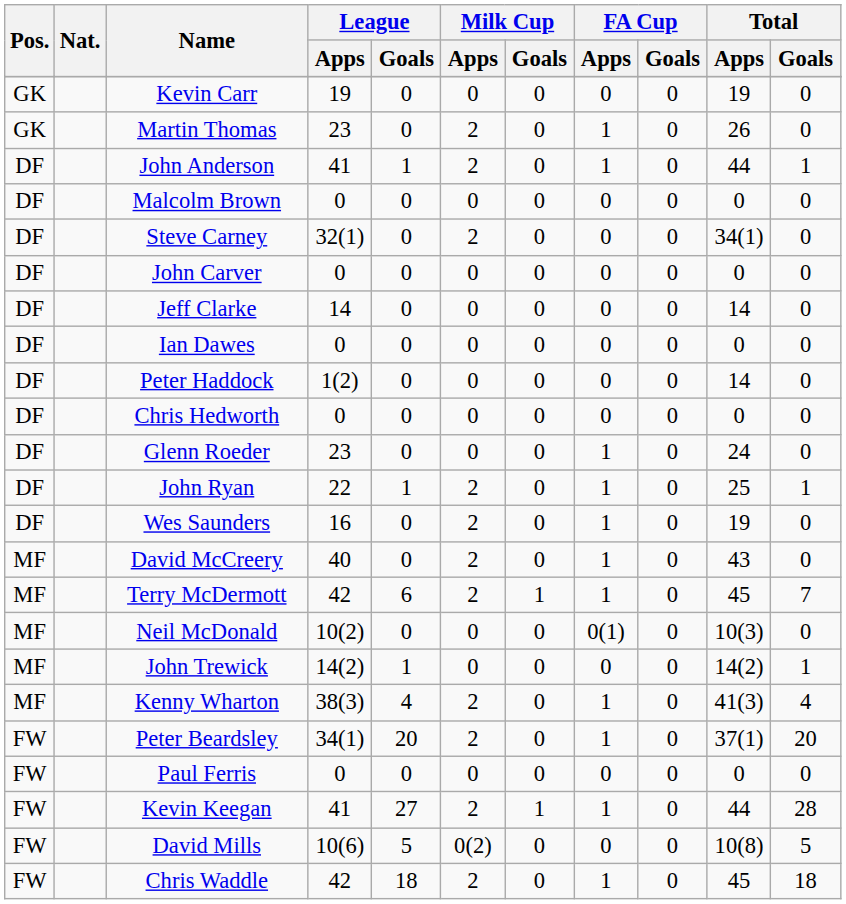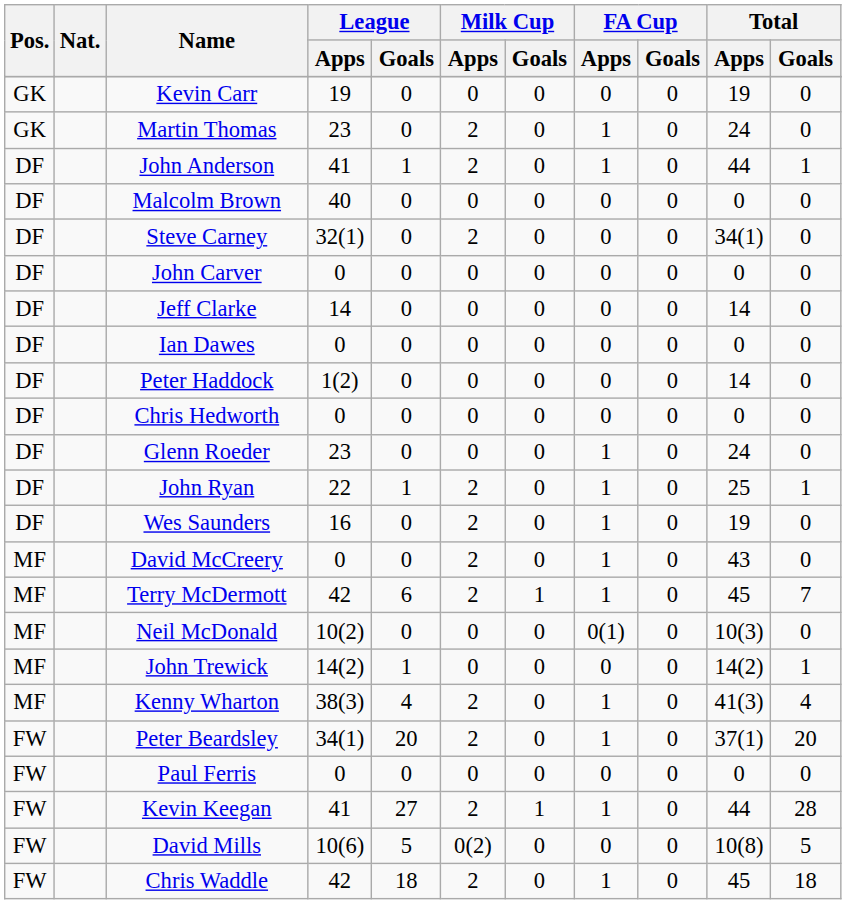 <table class="wikitable plainrowheaders" style="text-align:center">
 <tr>
 <th rowspan="2">Pos.</th>
 <th rowspan="2">Nat.</th>
 <th rowspan="2" width="136">Name</th>
 <th colspan="2" width="87"><a href='#'>League</a></th>
 <th colspan="2" width="87"><a href='#'>Milk Cup</a></th>
 <th colspan="2" width="87"><a href='#'>FA Cup</a></th>
 <th colspan="2" width="87">Total</th>
 </tr>
 <tr>
 <th>Apps</th>
 <th>Goals</th>
 <th>Apps</th>
 <th>Goals</th>
 <th>Apps</th>
 <th>Goals</th>
 <th>Apps</th>
 <th>Goals</th>
 </tr>
 <tr>
 </tr>
 <tr>
 <td>GK</td>
 <td></td>
 <td><a href='#'>Kevin Carr</a></td>
 <td>19</td>
 <td>0</td>
 <td>0</td>
 <td>0</td>
 <td>0</td>
 <td>0</td>
 <td>19</td>
 <td>0</td>
 </tr>
 <tr>
 <td>GK</td>
 <td></td>
 <td><a href='#'>Martin Thomas</a></td>
 <td>23</td>
 <td>0</td>
 <td>2</td>
 <td>0</td>
 <td>1</td>
 <td>0</td>
-<td>26</td>
+<td>24</td>
 <td>0</td>
 </tr>
 <tr>
 <td>DF</td>
 <td></td>
 <td><a href='#'>John Anderson</a></td>
 <td>41</td>
 <td>1</td>
 <td>2</td>
 <td>0</td>
 <td>1</td>
 <td>0</td>
 <td>44</td>
 <td>1</td>
 </tr>
 <tr>
 <td>DF</td>
 <td></td>
 <td><a href='#'>Malcolm Brown</a></td>
-<td>0</td>
+<td>40</td>
 <td>0</td>
 <td>0</td>
 <td>0</td>
 <td>0</td>
 <td>0</td>
 <td>0</td>
 <td>0</td>
 </tr>
 <tr>
 <td>DF</td>
 <td></td>
 <td><a href='#'>Steve Carney</a></td>
 <td>32(1)</td>
 <td>0</td>
 <td>2</td>
 <td>0</td>
 <td>0</td>
 <td>0</td>
 <td>34(1)</td>
 <td>0</td>
 </tr>
 <tr>
 <td>DF</td>
 <td></td>
 <td><a href='#'>John Carver</a></td>
 <td>0</td>
 <td>0</td>
 <td>0</td>
 <td>0</td>
 <td>0</td>
 <td>0</td>
 <td>0</td>
 <td>0</td>
 </tr>
 <tr>
 <td>DF</td>
 <td></td>
 <td><a href='#'>Jeff Clarke</a></td>
 <td>14</td>
 <td>0</td>
 <td>0</td>
 <td>0</td>
 <td>0</td>
 <td>0</td>
 <td>14</td>
 <td>0</td>
 </tr>
 <tr>
 <td>DF</td>
 <td></td>
 <td><a href='#'>Ian Dawes</a></td>
 <td>0</td>
 <td>0</td>
 <td>0</td>
 <td>0</td>
 <td>0</td>
 <td>0</td>
 <td>0</td>
 <td>0</td>
 </tr>
 <tr>
 <td>DF</td>
 <td></td>
 <td><a href='#'>Peter Haddock</a></td>
 <td>1(2)</td>
 <td>0</td>
 <td>0</td>
 <td>0</td>
 <td>0</td>
 <td>0</td>
 <td>14</td>
 <td>0</td>
 </tr>
 <tr>
 <td>DF</td>
 <td></td>
 <td><a href='#'>Chris Hedworth</a></td>
 <td>0</td>
 <td>0</td>
 <td>0</td>
 <td>0</td>
 <td>0</td>
 <td>0</td>
 <td>0</td>
 <td>0</td>
 </tr>
 <tr>
 <td>DF</td>
 <td></td>
 <td><a href='#'>Glenn Roeder</a></td>
 <td>23</td>
 <td>0</td>
 <td>0</td>
 <td>0</td>
 <td>1</td>
 <td>0</td>
 <td>24</td>
 <td>0</td>
 </tr>
 <tr>
 <td>DF</td>
 <td></td>
 <td><a href='#'>John Ryan</a></td>
 <td>22</td>
 <td>1</td>
 <td>2</td>
 <td>0</td>
 <td>1</td>
 <td>0</td>
 <td>25</td>
 <td>1</td>
 </tr>
 <tr>
 <td>DF</td>
 <td></td>
 <td><a href='#'>Wes Saunders</a></td>
 <td>16</td>
 <td>0</td>
 <td>2</td>
 <td>0</td>
 <td>1</td>
 <td>0</td>
 <td>19</td>
 <td>0</td>
 </tr>
 <tr>
 <td>MF</td>
 <td></td>
 <td><a href='#'>David McCreery</a></td>
-<td>40</td>
+<td>0</td>
 <td>0</td>
 <td>2</td>
 <td>0</td>
 <td>1</td>
 <td>0</td>
 <td>43</td>
 <td>0</td>
 </tr>
 <tr>
 <td>MF</td>
 <td></td>
 <td><a href='#'>Terry McDermott</a></td>
 <td>42</td>
 <td>6</td>
 <td>2</td>
 <td>1</td>
 <td>1</td>
 <td>0</td>
 <td>45</td>
 <td>7</td>
 </tr>
 <tr>
 <td>MF</td>
 <td></td>
 <td><a href='#'>Neil McDonald</a></td>
 <td>10(2)</td>
 <td>0</td>
 <td>0</td>
 <td>0</td>
 <td>0(1)</td>
 <td>0</td>
 <td>10(3)</td>
 <td>0</td>
 </tr>
 <tr>
 <td>MF</td>
 <td></td>
 <td><a href='#'>John Trewick</a></td>
 <td>14(2)</td>
 <td>1</td>
 <td>0</td>
 <td>0</td>
 <td>0</td>
 <td>0</td>
 <td>14(2)</td>
 <td>1</td>
 </tr>
 <tr>
 <td>MF</td>
 <td></td>
 <td><a href='#'>Kenny Wharton</a></td>
 <td>38(3)</td>
 <td>4</td>
 <td>2</td>
 <td>0</td>
 <td>1</td>
 <td>0</td>
 <td>41(3)</td>
 <td>4</td>
 </tr>
 <tr>
 <td>FW</td>
 <td></td>
 <td><a href='#'>Peter Beardsley</a></td>
 <td>34(1)</td>
 <td>20</td>
 <td>2</td>
 <td>0</td>
 <td>1</td>
 <td>0</td>
 <td>37(1)</td>
 <td>20</td>
 </tr>
 <tr>
 <td>FW</td>
 <td></td>
 <td><a href='#'>Paul Ferris</a></td>
 <td>0</td>
 <td>0</td>
 <td>0</td>
 <td>0</td>
 <td>0</td>
 <td>0</td>
 <td>0</td>
 <td>0</td>
 </tr>
 <tr>
 <td>FW</td>
 <td></td>
 <td><a href='#'>Kevin Keegan</a></td>
 <td>41</td>
 <td>27</td>
 <td>2</td>
 <td>1</td>
 <td>1</td>
 <td>0</td>
 <td>44</td>
 <td>28</td>
 </tr>
 <tr>
 <td>FW</td>
 <td></td>
 <td><a href='#'>David Mills</a></td>
 <td>10(6)</td>
 <td>5</td>
 <td>0(2)</td>
 <td>0</td>
 <td>0</td>
 <td>0</td>
 <td>10(8)</td>
 <td>5</td>
 </tr>
 <tr>
 <td>FW</td>
 <td></td>
 <td><a href='#'>Chris Waddle</a></td>
 <td>42</td>
 <td>18</td>
 <td>2</td>
 <td>0</td>
 <td>1</td>
 <td>0</td>
 <td>45</td>
 <td>18</td>
 </tr>
 </table>
